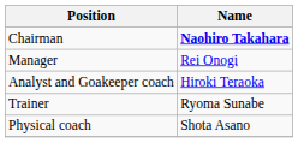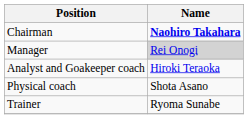 <table class="wikitable">
 <tr>
 <th>Position</th>
 <th>Name</th>
 </tr>
 <tr>
 <td>Chairman</td>
 <td><strong> <a href='#'>Naohiro Takahara</a></strong></td>
 </tr>
 <tr>
 <td>Manager</td>
-<td> <a href='#'>Rei Onogi</a></td>
+<td style="background: lightgrey;"> <a href='#'>Rei Onogi</a></td>
 </tr>
 <tr>
 <td>Analyst and Goakeeper coach</td>
 <td> <a href='#'>Hiroki Teraoka</a></td>
 </tr>
 <tr>
+<td>Physical coach</td>
+<td> Shota Asano</td>
+</tr>
+<tr>
 <td>Trainer</td>
 <td> Ryoma Sunabe</td>
 </tr>
 <tr>
-<td>Physical coach</td>
-<td> Shota Asano</td>
-</tr>
-<tr>
 </tr>
 </table>
